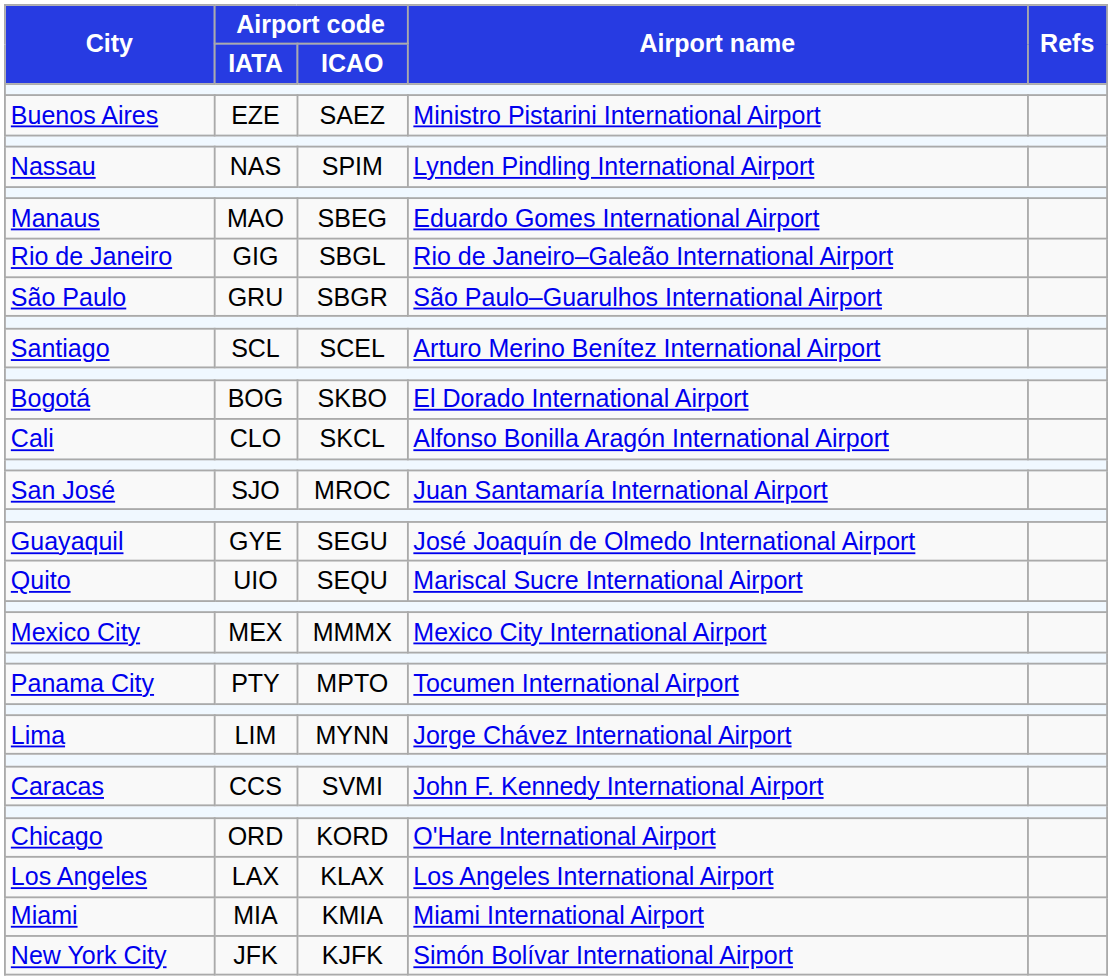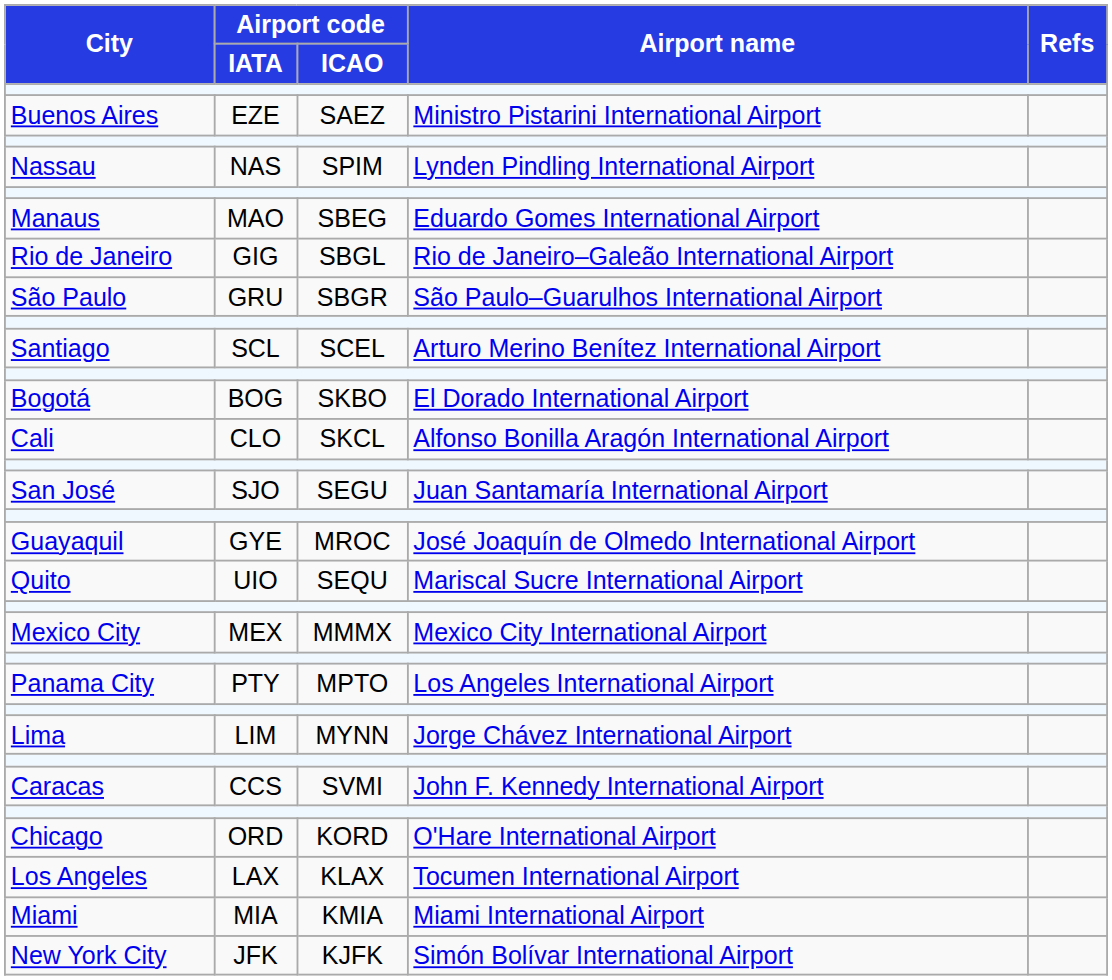 <table class="wikitable tocolours" style="font-size: 85%" width="600">
 <tr>
 <th style="background-color:#273BE2; color: white" rowspan="2">City</th>
 <th style="background-color:#273BE2; color: white" colspan="2">Airport code</th>
 <th style="background-color:#273BE2; color: white" rowspan="2">Airport name</th>
 <th style="background-color:#273BE2; color: white" rowspan="2">Refs</th>
 </tr>
 <tr>
 <th style="background-color:#273BE2; color: white">IATA</th>
 <th style="background-color:#273BE2; color: white">ICAO</th>
 </tr>
 <tr bgcolor=#F0F8FF>
 <td colspan="6"><strong></strong></td>
 </tr>
 <tr>
 <td><a href='#'>Buenos Aires</a></td>
 <td align=center>EZE</td>
 <td align=center>SAEZ</td>
 <td><a href='#'>Ministro Pistarini International Airport</a></td>
 <td align=center></td>
 </tr>
 <tr bgcolor=#F0F8FF>
 <td colspan="6"><strong></strong></td>
 </tr>
 <tr>
 <td><a href='#'>Nassau</a></td>
 <td align=center>NAS</td>
 <td align=center>SPIM</td>
 <td><a href='#'>Lynden Pindling International Airport</a></td>
 <td align=center></td>
 </tr>
 <tr bgcolor=#F0F8FF>
 <td colspan="6"><strong></strong></td>
 </tr>
 <tr>
 <td><a href='#'>Manaus</a></td>
 <td align=center>MAO</td>
 <td align=center>SBEG</td>
 <td><a href='#'>Eduardo Gomes International Airport</a></td>
 <td align=center></td>
 </tr>
 <tr>
 <td><a href='#'>Rio de Janeiro</a></td>
 <td align=center>GIG</td>
 <td align=center>SBGL</td>
 <td><a href='#'>Rio de Janeiro–Galeão International Airport</a></td>
 <td align=center></td>
 </tr>
 <tr>
 <td><a href='#'>São Paulo</a></td>
 <td align=center>GRU</td>
 <td align=center>SBGR</td>
 <td><a href='#'>São Paulo–Guarulhos International Airport</a></td>
 <td align=center></td>
 </tr>
 <tr bgcolor=#F0F8FF>
 <td colspan="6"><strong></strong></td>
 </tr>
 <tr>
 <td><a href='#'>Santiago</a></td>
 <td align=center>SCL</td>
 <td align=center>SCEL</td>
 <td><a href='#'>Arturo Merino Benítez International Airport</a></td>
 <td align=center></td>
 </tr>
 <tr bgcolor=#F0F8FF>
 <td colspan="6"><strong></strong></td>
 </tr>
 <tr>
 <td><a href='#'>Bogotá</a></td>
 <td align=center>BOG</td>
 <td align=center>SKBO</td>
 <td><a href='#'>El Dorado International Airport</a></td>
 <td align=center></td>
 </tr>
 <tr>
 <td><a href='#'>Cali</a></td>
 <td align=center>CLO</td>
 <td align=center>SKCL</td>
 <td><a href='#'>Alfonso Bonilla Aragón International Airport</a></td>
 <td align=center></td>
 </tr>
 <tr bgcolor=#F0F8FF>
 <td colspan="6"><strong></strong></td>
 </tr>
 <tr>
 <td><a href='#'>San José</a></td>
 <td align=center>SJO</td>
-<td align=center>MROC</td>
+<td align=center>SEGU</td>
 <td><a href='#'>Juan Santamaría International Airport</a></td>
 <td align=center></td>
 </tr>
 <tr bgcolor=#F0F8FF>
 <td colspan="6"><strong></strong></td>
 </tr>
 <tr>
 <td><a href='#'>Guayaquil</a></td>
 <td align=center>GYE</td>
-<td align=center>SEGU</td>
+<td align=center>MROC</td>
 <td><a href='#'>José Joaquín de Olmedo International Airport</a></td>
 <td align=center></td>
 </tr>
 <tr>
 <td><a href='#'>Quito</a></td>
 <td align=center>UIO</td>
 <td align=center>SEQU</td>
 <td><a href='#'>Mariscal Sucre International Airport</a></td>
 <td align=center></td>
 </tr>
 <tr bgcolor=#F0F8FF>
 <td colspan="6"><strong></strong></td>
 </tr>
 <tr>
 <td><a href='#'>Mexico City</a></td>
 <td align=center>MEX</td>
 <td align=center>MMMX</td>
 <td><a href='#'>Mexico City International Airport</a></td>
 <td align=center></td>
 </tr>
 <tr bgcolor=#F0F8FF>
 <td colspan="6"><strong></strong></td>
 </tr>
 <tr>
 <td><a href='#'>Panama City</a></td>
 <td align=center>PTY</td>
 <td align=center>MPTO</td>
-<td><a href='#'>Tocumen International Airport</a></td>
+<td><a href='#'>Los Angeles International Airport</a></td>
 <td align=center></td>
 </tr>
 <tr bgcolor=#F0F8FF>
 <td colspan="6"><strong></strong></td>
 </tr>
 <tr>
 <td><a href='#'>Lima</a></td>
 <td align=center>LIM</td>
 <td align=center>MYNN</td>
 <td><a href='#'>Jorge Chávez International Airport</a></td>
 <td align=center></td>
 </tr>
 <tr bgcolor=#F0F8FF>
 <td colspan="6"><strong></strong></td>
 </tr>
 <tr>
 <td><a href='#'>Caracas</a></td>
 <td align=center>CCS</td>
 <td align=center>SVMI</td>
 <td><a href='#'>John F. Kennedy International Airport</a></td>
 <td align=center></td>
 </tr>
 <tr bgcolor=#F0F8FF>
 <td colspan="6"><strong></strong></td>
 </tr>
 <tr>
 <td><a href='#'>Chicago</a></td>
 <td align=center>ORD</td>
 <td align=center>KORD</td>
 <td><a href='#'>O'Hare International Airport</a></td>
 <td align=center></td>
 </tr>
 <tr>
 <td><a href='#'>Los Angeles</a></td>
 <td align=center>LAX</td>
 <td align=center>KLAX</td>
-<td><a href='#'>Los Angeles International Airport</a></td>
+<td><a href='#'>Tocumen International Airport</a></td>
 <td align=center></td>
 </tr>
 <tr>
 <td><a href='#'>Miami</a></td>
 <td align=center>MIA</td>
 <td align=center>KMIA</td>
 <td><a href='#'>Miami International Airport</a></td>
 <td align=center></td>
 </tr>
 <tr>
 <td><a href='#'>New York City</a></td>
 <td align=center>JFK</td>
 <td align=center>KJFK</td>
 <td><a href='#'>Simón Bolívar International Airport</a></td>
 <td align=center></td>
 </tr>
 </table>
